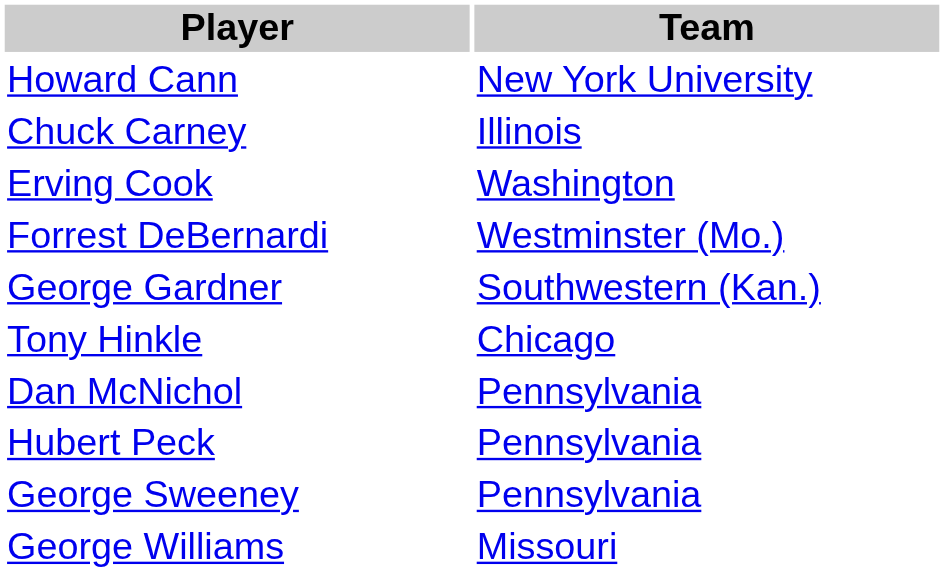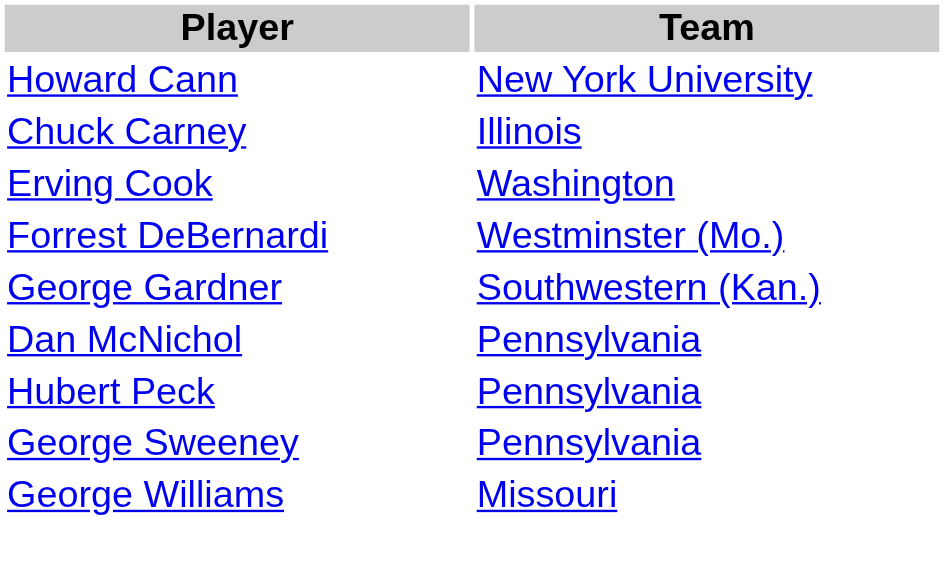 <table style="width:400px" "border:'1' 'solid' 'gray'">
 <tr>
 <th bgcolor="#CCCCCC" style="width:50%">Player</th>
 <th bgcolor="#CCCCCC" style="width:50%">Team</th>
 </tr>
 <tr>
 <td><a href='#'>Howard Cann</a></td>
 <td><a href='#'>New York University</a></td>
 </tr>
 <tr>
 <td><a href='#'>Chuck Carney</a></td>
 <td><a href='#'>Illinois</a></td>
 </tr>
 <tr>
 <td><a href='#'>Erving Cook</a></td>
 <td><a href='#'>Washington</a></td>
 </tr>
 <tr>
 <td><a href='#'>Forrest DeBernardi</a></td>
 <td><a href='#'>Westminster (Mo.)</a></td>
 </tr>
 <tr>
 <td><a href='#'>George Gardner</a></td>
 <td><a href='#'>Southwestern (Kan.)</a></td>
 </tr>
 <tr>
-<td><a href='#'>Tony Hinkle</a></td>
-<td><a href='#'>Chicago</a></td>
-</tr>
-<tr>
 <td><a href='#'>Dan McNichol</a></td>
 <td><a href='#'>Pennsylvania</a></td>
 </tr>
 <tr>
 <td><a href='#'>Hubert Peck</a></td>
 <td><a href='#'>Pennsylvania</a></td>
 </tr>
 <tr>
 <td><a href='#'>George Sweeney</a></td>
 <td><a href='#'>Pennsylvania</a></td>
 </tr>
 <tr>
 <td><a href='#'>George Williams</a></td>
 <td><a href='#'>Missouri</a></td>
 </tr>
 </table>
